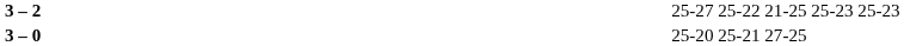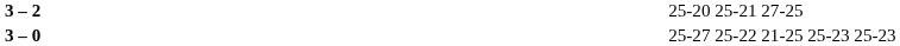 <table width=100% cellspacing=1>
 <tr>
 <th width=20%></th>
 <th width=12%></th>
 <th width=20%></th>
 <th width=33%></th>
 <td></td>
 </tr>
 <tr style=font-size:90%>
 <td align=right><strong></strong></td>
 <td align=center><strong>3 – 2</strong></td>
 <td></td>
-<td>25-27 25-22 21-25 25-23 25-23</td>
+<td>25-20 25-21 27-25</td>
 <td></td>
 </tr>
 <tr style=font-size:90%>
 <td align=right><strong></strong></td>
 <td align=center><strong>3 – 0</strong></td>
 <td></td>
-<td>25-20 25-21 27-25</td>
+<td>25-27 25-22 21-25 25-23 25-23</td>
 </tr>
 </table>
